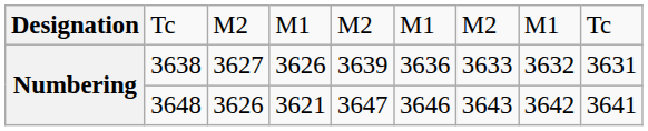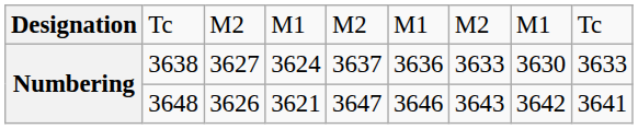 <table class="wikitable">
 <tr>
 <th>Designation</th>
 <td>Tc</td>
 <td>M2</td>
 <td>M1</td>
 <td>M2</td>
 <td>M1</td>
 <td>M2</td>
 <td>M1</td>
 <td>Tc</td>
 </tr>
 <tr>
 <th Rowspan=2>Numbering</th>
 <td>3638</td>
 <td>3627</td>
-<td>3626</td>
-<td>3639</td>
+<td>3624</td>
+<td>3637</td>
 <td>3636</td>
 <td>3633</td>
-<td>3632</td>
-<td>3631</td>
+<td>3630</td>
+<td>3633</td>
 </tr>
 <tr>
 <td>3648</td>
 <td>3626</td>
 <td>3621</td>
 <td>3647</td>
 <td>3646</td>
 <td>3643</td>
 <td>3642</td>
 <td>3641</td>
 </tr>
 </table>
